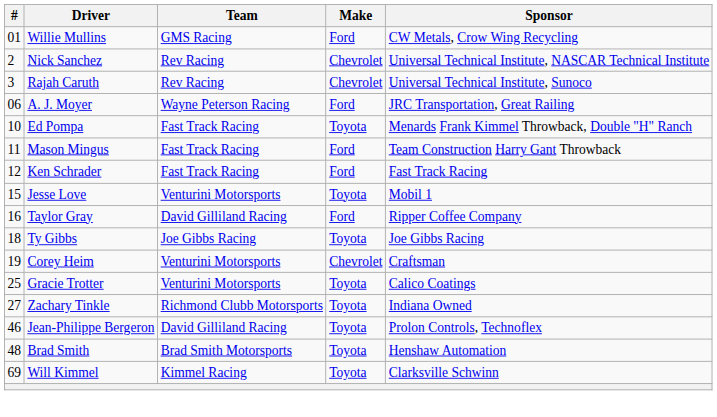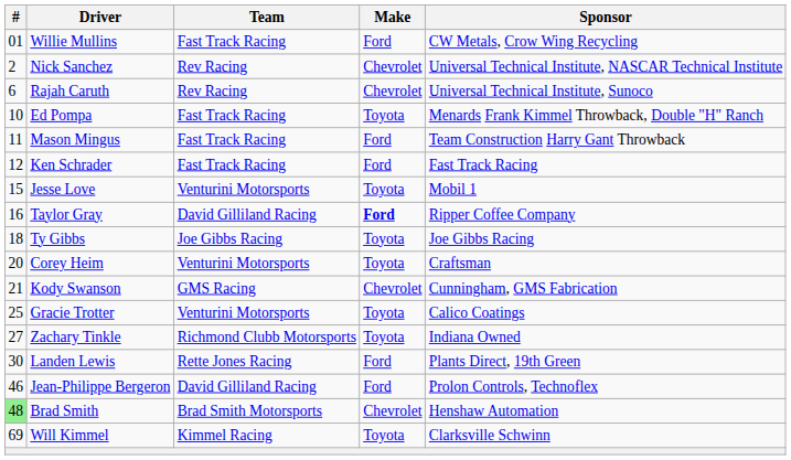 <table class="wikitable" style="font-size:95%">
 <tr>
 <th>#</th>
 <th>Driver</th>
 <th>Team</th>
 <th>Make</th>
 <th>Sponsor</th>
 </tr>
 <tr>
 <td>01</td>
 <td><a href='#'>Willie Mullins</a></td>
-<td><a href='#'>GMS Racing</a></td>
+<td><a href='#'>Fast Track Racing</a></td>
 <td><a href='#'>Ford</a></td>
 <td><a href='#'>CW Metals</a>, <a href='#'>Crow Wing Recycling</a></td>
 </tr>
 <tr>
 <td>2</td>
 <td><a href='#'>Nick Sanchez</a></td>
 <td><a href='#'>Rev Racing</a></td>
 <td><a href='#'>Chevrolet</a></td>
 <td><a href='#'>Universal Technical Institute</a>, <a href='#'>NASCAR Technical Institute</a></td>
 </tr>
 <tr>
-<td>3</td>
+<td>6</td>
 <td><a href='#'>Rajah Caruth</a></td>
 <td><a href='#'>Rev Racing</a></td>
 <td><a href='#'>Chevrolet</a></td>
 <td><a href='#'>Universal Technical Institute</a>, <a href='#'>Sunoco</a></td>
-</tr>
-<tr>
-<td>06</td>
-<td><a href='#'>A. J. Moyer</a></td>
-<td><a href='#'>Wayne Peterson Racing</a></td>
-<td><a href='#'>Ford</a></td>
-<td><a href='#'>JRC Transportation</a>, <a href='#'>Great Railing</a></td>
 </tr>
 <tr>
 <td>10</td>
 <td><a href='#'>Ed Pompa</a></td>
 <td><a href='#'>Fast Track Racing</a></td>
 <td><a href='#'>Toyota</a></td>
 <td><a href='#'>Menards</a> <a href='#'>Frank Kimmel</a> Throwback, <a href='#'>Double "H" Ranch</a></td>
 </tr>
 <tr>
 <td>11</td>
 <td><a href='#'>Mason Mingus</a></td>
 <td><a href='#'>Fast Track Racing</a></td>
 <td><a href='#'>Ford</a></td>
 <td><a href='#'>Team Construction</a> <a href='#'>Harry Gant</a> Throwback</td>
 </tr>
 <tr>
 <td>12</td>
 <td><a href='#'>Ken Schrader</a></td>
 <td><a href='#'>Fast Track Racing</a></td>
 <td><a href='#'>Ford</a></td>
 <td><a href='#'>Fast Track Racing</a></td>
 </tr>
 <tr>
 <td>15</td>
 <td><a href='#'>Jesse Love</a></td>
 <td><a href='#'>Venturini Motorsports</a></td>
 <td><a href='#'>Toyota</a></td>
 <td><a href='#'>Mobil 1</a></td>
 </tr>
 <tr>
 <td>16</td>
 <td><a href='#'>Taylor Gray</a></td>
 <td><a href='#'>David Gilliland Racing</a></td>
-<td><a href='#'>Ford</a></td>
+<td><strong><a href='#'>Ford</a></strong></td>
 <td><a href='#'>Ripper Coffee Company</a></td>
 </tr>
 <tr>
 <td>18</td>
 <td><a href='#'>Ty Gibbs</a></td>
 <td><a href='#'>Joe Gibbs Racing</a></td>
 <td><a href='#'>Toyota</a></td>
 <td><a href='#'>Joe Gibbs Racing</a></td>
 </tr>
 <tr>
-<td>19</td>
+<td>20</td>
 <td><a href='#'>Corey Heim</a></td>
 <td><a href='#'>Venturini Motorsports</a></td>
+<td><a href='#'>Toyota</a></td>
+<td><a href='#'>Craftsman</a></td>
+</tr>
+<tr>
+<td>21</td>
+<td><a href='#'>Kody Swanson</a></td>
+<td><a href='#'>GMS Racing</a></td>
 <td><a href='#'>Chevrolet</a></td>
-<td><a href='#'>Craftsman</a></td>
+<td><a href='#'>Cunningham</a>, <a href='#'>GMS Fabrication</a></td>
 </tr>
 <tr>
 <td>25</td>
 <td><a href='#'>Gracie Trotter</a></td>
 <td><a href='#'>Venturini Motorsports</a></td>
 <td><a href='#'>Toyota</a></td>
 <td><a href='#'>Calico Coatings</a></td>
 </tr>
 <tr>
 <td>27</td>
 <td><a href='#'>Zachary Tinkle</a></td>
 <td><a href='#'>Richmond Clubb Motorsports</a></td>
 <td><a href='#'>Toyota</a></td>
 <td><a href='#'>Indiana Owned</a></td>
 </tr>
 <tr>
+<td>30</td>
+<td><a href='#'>Landen Lewis</a></td>
+<td><a href='#'>Rette Jones Racing</a></td>
+<td><a href='#'>Ford</a></td>
+<td><a href='#'>Plants Direct</a>, <a href='#'>19th Green</a></td>
+</tr>
+<tr>
 <td>46</td>
 <td><a href='#'>Jean-Philippe Bergeron</a></td>
 <td><a href='#'>David Gilliland Racing</a></td>
-<td><a href='#'>Toyota</a></td>
+<td><a href='#'>Ford</a></td>
 <td><a href='#'>Prolon Controls</a>, <a href='#'>Technoflex</a></td>
 </tr>
 <tr>
-<td>48</td>
+<td style="background: lightgreen;">48</td>
 <td><a href='#'>Brad Smith</a></td>
 <td><a href='#'>Brad Smith Motorsports</a></td>
-<td><a href='#'>Toyota</a></td>
+<td><a href='#'>Chevrolet</a></td>
 <td><a href='#'>Henshaw Automation</a></td>
 </tr>
 <tr>
 <td>69</td>
 <td><a href='#'>Will Kimmel</a></td>
 <td><a href='#'>Kimmel Racing</a></td>
 <td><a href='#'>Toyota</a></td>
 <td><a href='#'>Clarksville Schwinn</a></td>
 </tr>
 <tr>
 <th colspan="5"></th>
 </tr>
 </table>
